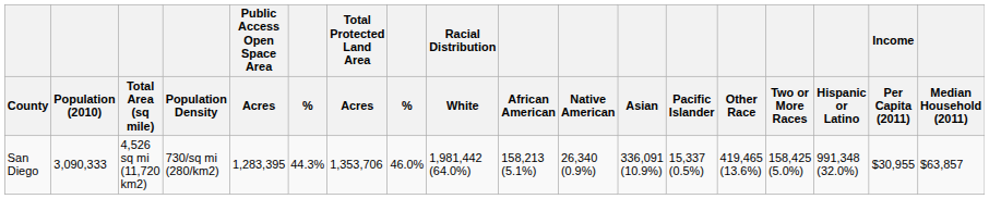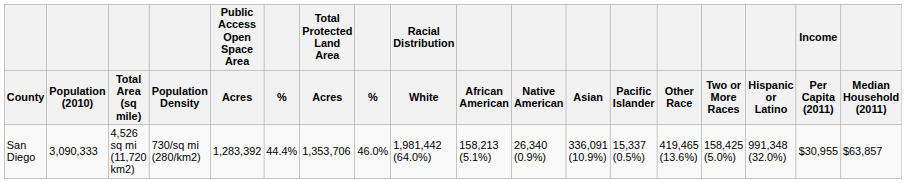 <table class="wikitable sortable">
 <tr>
 <th></th>
 <th></th>
 <th></th>
 <th></th>
 <th>Public Access Open Space Area</th>
 <th></th>
 <th>Total Protected Land Area</th>
 <th></th>
 <th>Racial Distribution</th>
 <th></th>
 <th></th>
 <th></th>
 <th></th>
 <th></th>
 <th></th>
 <th></th>
 <th>Income</th>
 <th></th>
 </tr>
 <tr>
 <th>County</th>
 <th>Population (2010)</th>
 <th>Total Area (sq mile)</th>
 <th>Population Density</th>
 <th>Acres</th>
 <th>%</th>
 <th>Acres</th>
 <th>%</th>
 <th>White</th>
 <th>African American</th>
 <th>Native American</th>
 <th>Asian</th>
 <th>Pacific Islander</th>
 <th>Other Race</th>
 <th>Two or More Races</th>
 <th>Hispanic or Latino</th>
 <th>Per Capita (2011)</th>
 <th>Median Household (2011)</th>
 </tr>
 <tr>
 <td>San Diego</td>
 <td>3,090,333</td>
 <td>4,526 sq mi (11,720 km2)</td>
 <td>730/sq mi (280/km2)</td>
-<td>1,283,395</td>
-<td>44.3%</td>
+<td>1,283,392</td>
+<td>44.4%</td>
 <td>1,353,706</td>
 <td>46.0%</td>
 <td>1,981,442 (64.0%)</td>
 <td>158,213 (5.1%)</td>
 <td>26,340 (0.9%)</td>
 <td>336,091 (10.9%)</td>
 <td>15,337 (0.5%)</td>
 <td>419,465 (13.6%)</td>
 <td>158,425 (5.0%)</td>
 <td>991,348 (32.0%)</td>
 <td>$30,955</td>
 <td>$63,857</td>
 </tr>
 </table>
